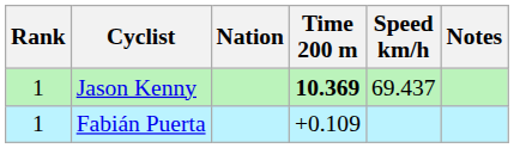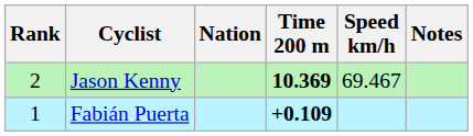 <table class="wikitable sortable" style="text-align:center;">
 <tr>
 <th>Rank</th>
 <th>Cyclist</th>
 <th>Nation</th>
 <th>Time<br>200 m</th>
 <th>Speed<br>km/h</th>
 <th>Notes</th>
 </tr>
 <tr bgcolor=bbf3bb>
-<td>1</td>
+<td>2</td>
 <td align=left><a href='#'>Jason Kenny</a></td>
 <td align=left></td>
 <td><strong>10.369</strong></td>
-<td>69.437</td>
+<td>69.467</td>
 <td></td>
 </tr>
 <tr bgcolor=bbf3ff>
 <td>1</td>
 <td align=left><a href='#'>Fabián Puerta</a></td>
 <td align=left></td>
-<td data-sort-value=10.478>+0.109</td>
+<td data-sort-value=10.478><strong>+0.109</strong></td>
 <td></td>
 <td></td>
 </tr>
 </table>
